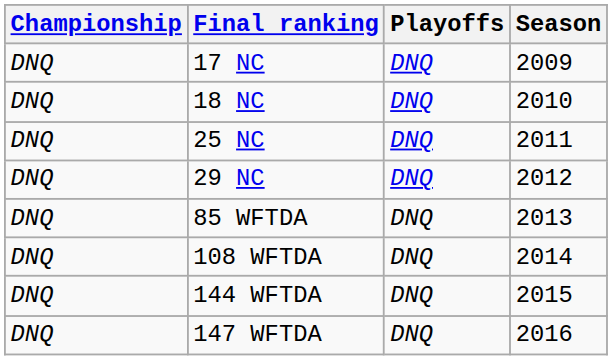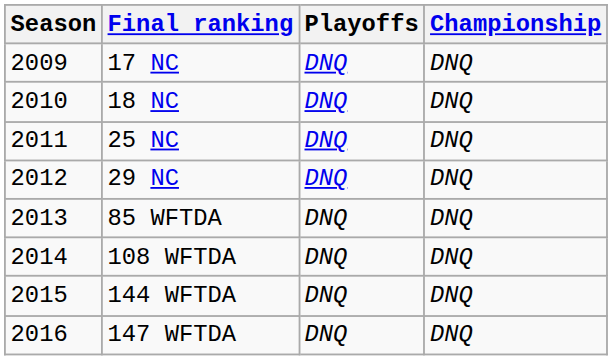 <table class="wikitable sortable">
 <tr>
-<th><a href='#'>Championship</a></th>
+<th>Season</th>
 <th><a href='#'>Final ranking</a></th>
 <th>Playoffs</th>
-<th>Season</th>
+<th><a href='#'>Championship</a></th>
 </tr>
 <tr>
-<td><em>DNQ</em></td>
+<td>2009</td>
 <td>17 <a href='#'>NC</a></td>
 <td><a href='#'><em>DNQ</em></a></td>
-<td>2009</td>
+<td><em>DNQ</em></td>
 </tr>
 <tr>
-<td><em>DNQ</em></td>
+<td>2010</td>
 <td>18 <a href='#'>NC</a></td>
 <td><a href='#'><em>DNQ</em></a></td>
-<td>2010</td>
+<td><em>DNQ</em></td>
 </tr>
 <tr>
-<td><em>DNQ</em></td>
+<td>2011</td>
 <td>25 <a href='#'>NC</a></td>
 <td><a href='#'><em>DNQ</em></a></td>
-<td>2011</td>
+<td><em>DNQ</em></td>
 </tr>
 <tr>
-<td><em>DNQ</em></td>
+<td>2012</td>
 <td>29 <a href='#'>NC</a></td>
 <td><a href='#'><em>DNQ</em></a></td>
-<td>2012</td>
+<td><em>DNQ</em></td>
 </tr>
 <tr>
-<td><em>DNQ</em></td>
+<td>2013</td>
 <td>85 WFTDA</td>
 <td><em>DNQ</em></td>
-<td>2013</td>
+<td><em>DNQ</em></td>
 </tr>
 <tr>
-<td><em>DNQ</em></td>
+<td>2014</td>
 <td>108 WFTDA</td>
 <td><em>DNQ</em></td>
-<td>2014</td>
+<td><em>DNQ</em></td>
 </tr>
 <tr>
-<td><em>DNQ</em></td>
+<td>2015</td>
 <td>144 WFTDA</td>
 <td><em>DNQ</em></td>
-<td>2015</td>
+<td><em>DNQ</em></td>
 </tr>
 <tr>
-<td><em>DNQ</em></td>
+<td>2016</td>
 <td>147 WFTDA</td>
 <td><em>DNQ</em></td>
-<td>2016</td>
+<td><em>DNQ</em></td>
 </tr>
 </table>
